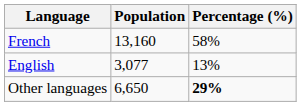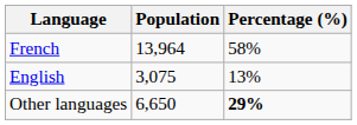 <table class="wikitable">
 <tr>
 <th>Language</th>
 <th>Population</th>
 <th>Percentage (%)</th>
 </tr>
 <tr>
 <td><a href='#'>French</a></td>
-<td>13,160</td>
+<td>13,964</td>
 <td>58%</td>
 </tr>
 <tr>
 <td><a href='#'>English</a></td>
-<td>3,077</td>
+<td>3,075</td>
 <td>13%</td>
 </tr>
 <tr>
 <td>Other languages</td>
 <td>6,650</td>
 <td><strong>29%</strong></td>
 </tr>
 </table>
